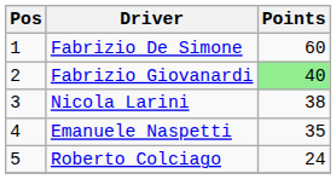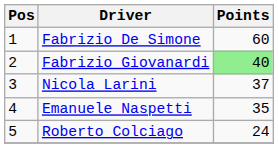 <table class="wikitable" style="font-size: 85%;">
 <tr>
 <th>Pos</th>
 <th>Driver</th>
 <th>Points</th>
 </tr>
 <tr>
 <td>1</td>
 <td> <a href='#'>Fabrizio De Simone</a></td>
 <td align="right">60</td>
 </tr>
 <tr>
 <td>2</td>
 <td> <a href='#'>Fabrizio Giovanardi</a></td>
 <td align="right" style="background: lightgreen;">40</td>
 </tr>
 <tr>
 <td>3</td>
 <td> <a href='#'>Nicola Larini</a></td>
-<td align="right">38</td>
+<td align="right">37</td>
 </tr>
 <tr>
 <td>4</td>
 <td> <a href='#'>Emanuele Naspetti</a></td>
 <td align="right">35</td>
 </tr>
 <tr>
 <td>5</td>
 <td> <a href='#'>Roberto Colciago</a></td>
 <td align="right">24</td>
 </tr>
 <tr>
 </tr>
 </table>
